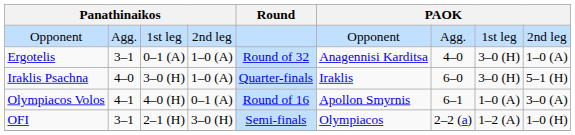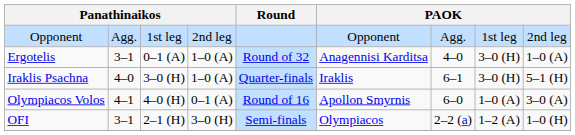 <table class="wikitable" style="text-align:center">
 <tr>
 <th colspan=4>Panathinaikos</th>
 <th>Round</th>
 <th colspan=4>PAOK</th>
 </tr>
 <tr style="background:#c1e0ff">
 <td>Opponent</td>
 <td>Agg.</td>
 <td>1st leg</td>
 <td>2nd leg</td>
 <td></td>
 <td>Opponent</td>
 <td>Agg.</td>
 <td>1st leg</td>
 <td>2nd leg</td>
 </tr>
 <tr>
 <td align=left><a href='#'>Ergotelis</a></td>
 <td>3–1</td>
 <td>0–1 (A)</td>
 <td>1–0 (A)</td>
 <td style="background:#c1e0ff;"><a href='#'>Round of 32</a></td>
 <td align=left><a href='#'>Anagennisi Karditsa</a></td>
 <td>4–0</td>
 <td>3–0 (H)</td>
 <td>1–0 (A)</td>
 </tr>
 <tr>
 <td align=left><a href='#'>Iraklis Psachna</a></td>
 <td>4–0</td>
 <td>3–0 (H)</td>
 <td>1–0 (A)</td>
 <td style="background:#c1e0ff;"><a href='#'>Quarter-finals</a></td>
 <td align=left><a href='#'>Iraklis</a></td>
-<td>6–0</td>
+<td>6–1</td>
 <td>3–0 (H)</td>
 <td>5–1 (H)</td>
 </tr>
 <tr>
 <td align=left><a href='#'>Olympiacos Volos</a></td>
 <td>4–1</td>
 <td>4–0 (H)</td>
 <td>0–1 (A)</td>
 <td style="background:#c1e0ff;"><a href='#'>Round of 16</a></td>
 <td align=left><a href='#'>Apollon Smyrnis</a></td>
-<td>6–1</td>
+<td>6–0</td>
 <td>1–0 (A)</td>
 <td>3–0 (A)</td>
 </tr>
 <tr>
 <td align=left><a href='#'>OFI</a></td>
 <td>3–1</td>
 <td>2–1 (H)</td>
 <td>3–0  (H)</td>
 <td style="background:#c1e0ff;"><a href='#'>Semi-finals</a></td>
 <td align=left><a href='#'>Olympiacos</a></td>
 <td>2–2 (<a href='#'>a</a>)</td>
 <td>1–2 (A)</td>
 <td>1–0 (H)</td>
 </tr>
 <tr>
 </tr>
 </table>
